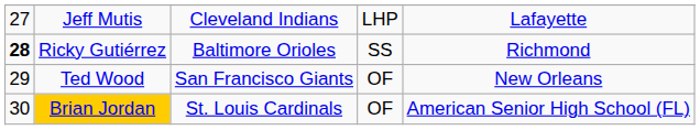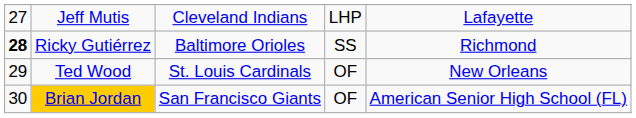 <table class="wikitable" style="text-align:center">
 <tr>
 </tr>
 <tr>
 <td>27</td>
 <td><a href='#'>Jeff Mutis</a></td>
 <td><a href='#'>Cleveland Indians</a></td>
 <td>LHP</td>
 <td><a href='#'>Lafayette</a></td>
 </tr>
 <tr>
 <td><strong>28</strong></td>
 <td><a href='#'>Ricky Gutiérrez</a></td>
 <td><a href='#'>Baltimore Orioles</a></td>
 <td>SS</td>
 <td><a href='#'>Richmond</a></td>
 </tr>
 <tr>
 <td>29</td>
 <td><a href='#'>Ted Wood</a></td>
-<td><a href='#'>San Francisco Giants</a></td>
+<td><a href='#'>St. Louis Cardinals</a></td>
 <td>OF</td>
 <td><a href='#'>New Orleans</a></td>
 </tr>
 <tr>
 <td>30</td>
 <td bgcolor="#FFCC00"><a href='#'>Brian Jordan</a></td>
-<td><a href='#'>St. Louis Cardinals</a></td>
+<td><a href='#'>San Francisco Giants</a></td>
 <td>OF</td>
 <td><a href='#'>American Senior High School (FL)</a></td>
 </tr>
 </table>
